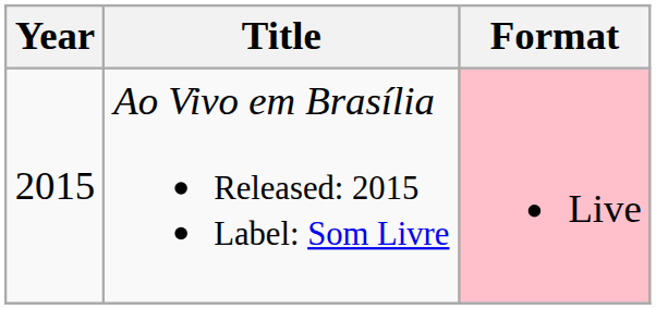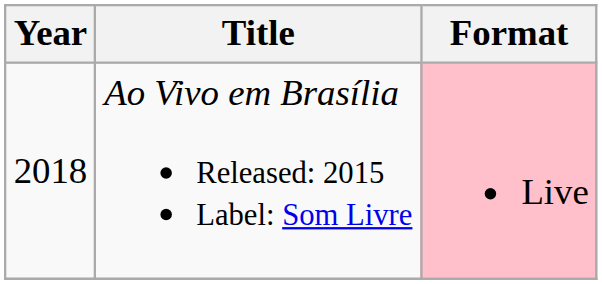 <table class="wikitable">
 <tr>
 <th>Year</th>
 <th>Title</th>
 <th>Format</th>
 </tr>
 <tr>
-<td rowspan="1" align="center">2015</td>
+<td rowspan="1" align="center">2018</td>
 <td><em>Ao Vivo em Brasília</em><br><ul><li><small>Released: 2015</small></li><li><small>Label: <a href='#'>Som Livre</a></small></li></ul></td>
 <td align="left" style="background: pink;"><br><ul><li>Live</li></ul></td>
 </tr>
 <tr>
 </tr>
 </table>
